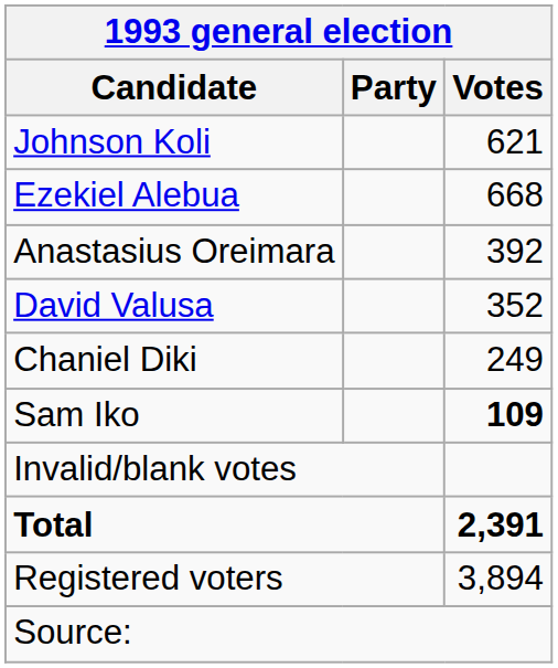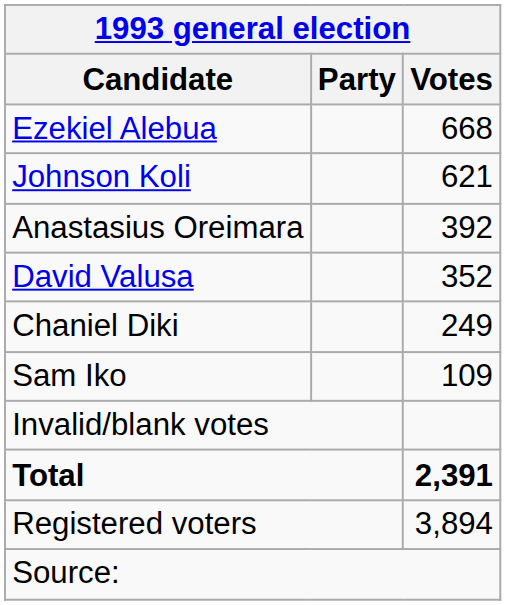 <table class=wikitable style=text-align:left>
 <tr>
 <th colspan=3><a href='#'>1993 general election</a></th>
 </tr>
 <tr>
 <th>Candidate</th>
 <th>Party</th>
 <th>Votes</th>
 </tr>
 <tr>
+<td><a href='#'>Ezekiel Alebua</a></td>
+<td></td>
+<td align=right>668</td>
+</tr>
+<tr>
 <td><a href='#'>Johnson Koli</a></td>
 <td></td>
 <td align=right>621</td>
-</tr>
-<tr>
-<td><a href='#'>Ezekiel Alebua</a></td>
-<td></td>
-<td align=right>668</td>
 </tr>
 <tr>
 <td>Anastasius Oreimara</td>
 <td></td>
 <td align=right>392</td>
 </tr>
 <tr>
 <td><a href='#'>David Valusa</a></td>
 <td></td>
 <td align=right>352</td>
 </tr>
 <tr>
 <td>Chaniel Diki</td>
 <td></td>
 <td align=right>249</td>
 </tr>
 <tr>
 <td>Sam Iko</td>
 <td></td>
-<td align=right><strong>109</strong></td>
+<td align=right>109</td>
 </tr>
 <tr>
 <td colspan=2>Invalid/blank votes</td>
 <td></td>
 </tr>
 <tr>
 <td colspan=2><strong>Total</strong></td>
 <td align=right><strong>2,391</strong></td>
 </tr>
 <tr>
 <td colspan=2>Registered voters</td>
 <td align=right>3,894</td>
 </tr>
 <tr>
 <td colspan=3>Source: </td>
 </tr>
 </table>
